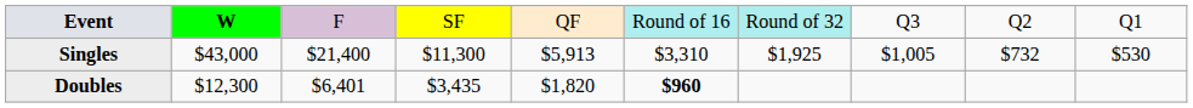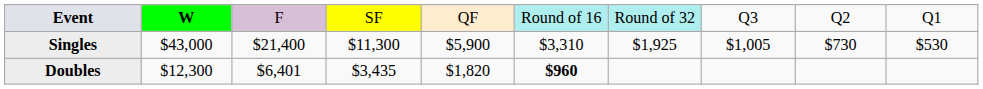 <table class=wikitable style=font-size:90%;text-align:center>
 <tr>
 <td width=130 bgcolor=dfe2e9><strong>Event</strong></td>
 <td width=80 bgcolor=lime><strong>W</strong></td>
 <td width=85 bgcolor=thistle>F</td>
 <td width=85 bgcolor=ffff00>SF</td>
 <td width=85 bgcolor=ffebcd>QF</td>
 <td width=85 bgcolor=afeeee>Round of 16</td>
 <td width=85 bgcolor=afeeee>Round of 32</td>
 <td width=85>Q3</td>
 <td width=85>Q2</td>
 <td width=85>Q1</td>
 </tr>
 <tr>
 <th style=background:#ededed>Singles</th>
 <td>$43,000</td>
 <td>$21,400</td>
 <td>$11,300</td>
-<td>$5,913</td>
+<td>$5,900</td>
 <td>$3,310</td>
 <td>$1,925</td>
 <td>$1,005</td>
-<td>$732</td>
+<td>$730</td>
 <td>$530</td>
 </tr>
 <tr>
 <th style=background:#ededed>Doubles</th>
 <td>$12,300</td>
 <td>$6,401</td>
 <td>$3,435</td>
 <td>$1,820</td>
 <td><strong>$960</strong></td>
 <td></td>
 <td></td>
 <td></td>
 </tr>
 </table>
